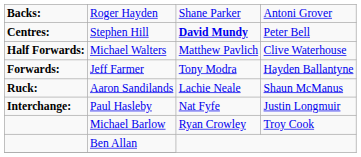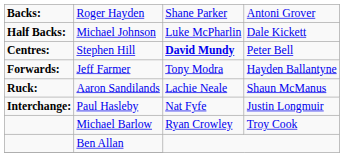 <table class="wikitable">
 <tr border="0" cellpadding="2" cellspacing="0" style="text-align:left;">
 <td><strong>Backs:</strong></td>
 <td><a href='#'>Roger Hayden</a></td>
 <td><a href='#'>Shane Parker</a></td>
 <td><a href='#'>Antoni Grover</a></td>
 </tr>
 <tr>
+<td><strong>Half Backs:</strong></td>
+<td><a href='#'>Michael Johnson</a></td>
+<td><a href='#'>Luke McPharlin</a></td>
+<td><a href='#'>Dale Kickett</a></td>
+</tr>
+<tr>
 <td><strong>Centres:</strong></td>
 <td><a href='#'>Stephen Hill</a></td>
 <td><strong><a href='#'>David Mundy</a></strong></td>
 <td><a href='#'>Peter Bell</a></td>
-</tr>
-<tr>
-<td><strong>Half Forwards:</strong></td>
-<td><a href='#'>Michael Walters</a></td>
-<td><a href='#'>Matthew Pavlich</a></td>
-<td><a href='#'>Clive Waterhouse</a></td>
 </tr>
 <tr>
 <td><strong>Forwards:</strong></td>
 <td><a href='#'>Jeff Farmer</a></td>
 <td><a href='#'>Tony Modra</a></td>
 <td><a href='#'>Hayden Ballantyne</a></td>
 </tr>
 <tr>
 <td><strong>Ruck:</strong></td>
 <td><a href='#'>Aaron Sandilands</a></td>
 <td><a href='#'>Lachie Neale</a></td>
 <td><a href='#'>Shaun McManus</a></td>
 </tr>
 <tr>
 <td><strong>Interchange:</strong></td>
 <td><a href='#'>Paul Hasleby</a></td>
 <td><a href='#'>Nat Fyfe</a></td>
 <td><a href='#'>Justin Longmuir</a></td>
 </tr>
 <tr>
 <td></td>
 <td><a href='#'>Michael Barlow</a></td>
 <td><a href='#'>Ryan Crowley</a></td>
 <td><a href='#'>Troy Cook</a></td>
 </tr>
 <tr>
 <td></td>
 <td><a href='#'>Ben Allan</a></td>
 </tr>
 <tr>
 </tr>
 </table>
